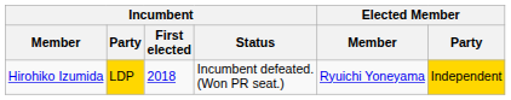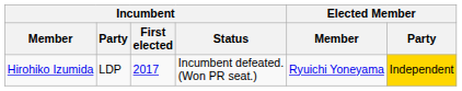 <table class="wikitable sortable">
 <tr>
 <th colspan=4>Incumbent</th>
 <th colspan=2>Elected Member</th>
 </tr>
 <tr>
 <th>Member</th>
 <th>Party</th>
 <th>First<br>elected</th>
 <th>Status</th>
 <th>Member</th>
 <th>Party</th>
 </tr>
 <tr>
 <td><a href='#'>Hirohiko Izumida</a></td>
-<td style="background: gold;">LDP</td>
-<td><a href='#'>2018</a></td>
+<td>LDP</td>
+<td><a href='#'>2017</a></td>
 <td>Incumbent defeated.<br>(Won PR seat.)</td>
 <td><a href='#'>Ryuichi Yoneyama</a></td>
 <td style="background: gold;">Independent</td>
 </tr>
 </table>
